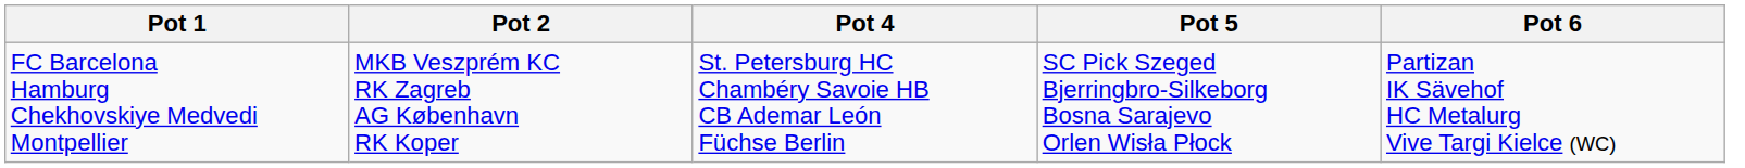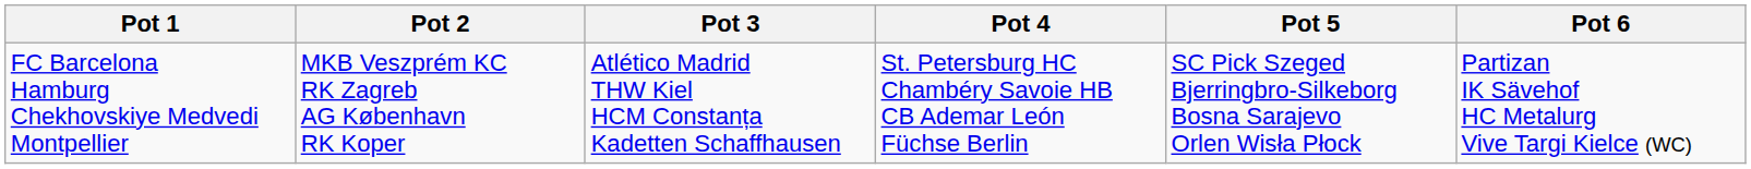 <table class="wikitable">
 <tr>
 <th width=15%>Pot 1</th>
 <th width=15%>Pot 2</th>
+<th width=15%>Pot 3</th>
 <th width=15%>Pot 4</th>
 <th width=15%>Pot 5</th>
 <th width=15%>Pot 6</th>
 </tr>
 <tr>
 <td valign="top"> <a href='#'>FC Barcelona</a><br> <a href='#'>Hamburg</a><br> <a href='#'>Chekhovskiye Medvedi</a><br> <a href='#'>Montpellier</a></td>
 <td valign="top"> <a href='#'>MKB Veszprém KC</a><br> <a href='#'>RK Zagreb</a><br> <a href='#'>AG København</a><br> <a href='#'>RK Koper</a></td>
+<td valign="top"> <a href='#'>Atlético Madrid</a><br> <a href='#'>THW Kiel</a><br> <a href='#'>HCM Constanța</a><br> <a href='#'>Kadetten Schaffhausen</a></td>
 <td valign="top"> <a href='#'>St. Petersburg HC</a><br> <a href='#'>Chambéry Savoie HB</a><br> <a href='#'>CB Ademar León</a><br> <a href='#'>Füchse Berlin</a></td>
 <td valign="top"> <a href='#'>SC Pick Szeged</a><br> <a href='#'>Bjerringbro-Silkeborg</a><br> <a href='#'>Bosna Sarajevo</a><br>  <a href='#'>Orlen Wisła Płock</a></td>
 <td valign="top"> <a href='#'>Partizan</a><br> <a href='#'>IK Sävehof</a><br> <a href='#'>HC Metalurg</a><br> <a href='#'>Vive Targi Kielce</a> <small>(WC)</small></td>
 </tr>
 </table>
